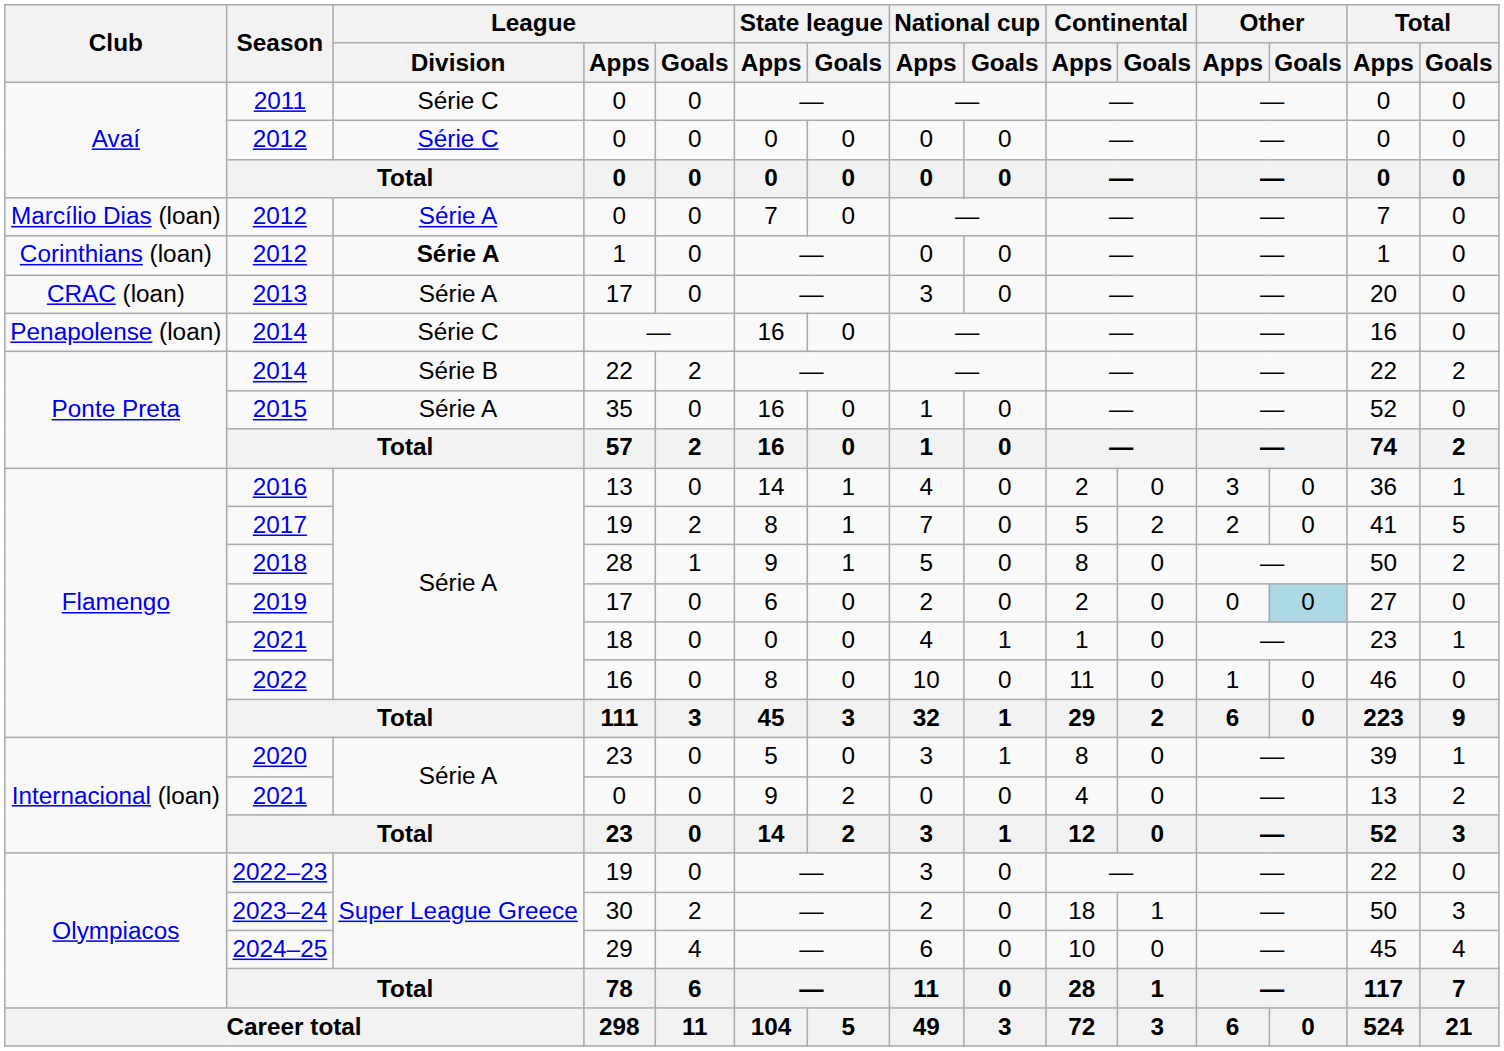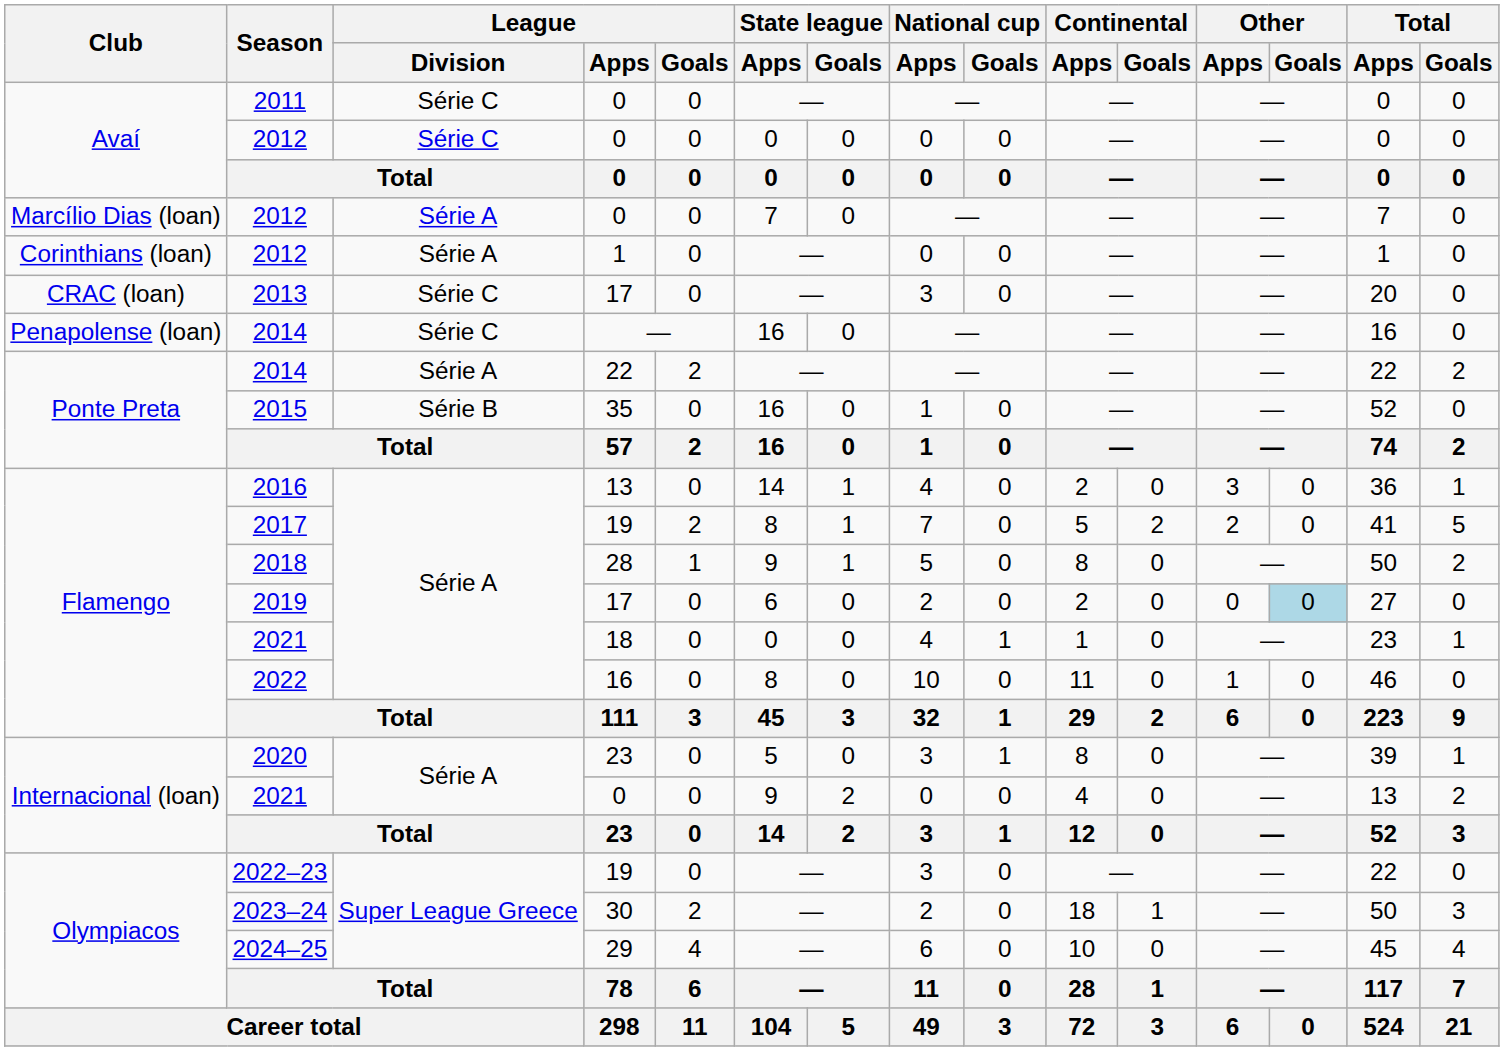 <table class="wikitable" style="text-align:center">
 <tr>
 <th rowspan="2">Club</th>
 <th rowspan="2">Season</th>
 <th colspan="3">League</th>
 <th colspan="2">State league</th>
 <th colspan="2">National cup</th>
 <th colspan="2">Continental</th>
 <th colspan="2">Other</th>
 <th colspan="2">Total</th>
 </tr>
 <tr>
 <th>Division</th>
 <th>Apps</th>
 <th>Goals</th>
 <th>Apps</th>
 <th>Goals</th>
 <th>Apps</th>
 <th>Goals</th>
 <th>Apps</th>
 <th>Goals</th>
 <th>Apps</th>
 <th>Goals</th>
 <th>Apps</th>
 <th>Goals</th>
 </tr>
 <tr>
 <td rowspan="3"><a href='#'>Avaí</a></td>
 <td><a href='#'>2011</a></td>
 <td>Série C</td>
 <td>0</td>
 <td>0</td>
 <td colspan="2">—</td>
 <td colspan="2">—</td>
 <td colspan="2">—</td>
 <td colspan="2">—</td>
 <td>0</td>
 <td>0</td>
 </tr>
 <tr>
 <td><a href='#'>2012</a></td>
 <td><a href='#'>Série C</a></td>
 <td>0</td>
 <td>0</td>
 <td>0</td>
 <td>0</td>
 <td>0</td>
 <td>0</td>
 <td colspan="2">—</td>
 <td colspan="2">—</td>
 <td>0</td>
 <td>0</td>
 </tr>
 <tr>
 <th colspan="2">Total</th>
 <th>0</th>
 <th>0</th>
 <th>0</th>
 <th>0</th>
 <th>0</th>
 <th>0</th>
 <th colspan="2">—</th>
 <th colspan="2">—</th>
 <th>0</th>
 <th>0</th>
 </tr>
 <tr>
 <td><a href='#'>Marcílio Dias</a> (loan)</td>
 <td><a href='#'>2012</a></td>
 <td><a href='#'>Série A</a></td>
 <td>0</td>
 <td>0</td>
 <td>7</td>
 <td>0</td>
 <td colspan="2">—</td>
 <td colspan="2">—</td>
 <td colspan="2">—</td>
 <td>7</td>
 <td>0</td>
 </tr>
 <tr>
 <td><a href='#'>Corinthians</a> (loan)</td>
 <td><a href='#'>2012</a></td>
-<td><strong>Série A</strong></td>
+<td>Série A</td>
 <td>1</td>
 <td>0</td>
 <td colspan="2">—</td>
 <td>0</td>
 <td>0</td>
 <td colspan="2">—</td>
 <td colspan="2">—</td>
 <td>1</td>
 <td>0</td>
 </tr>
 <tr>
 <td><a href='#'>CRAC</a> (loan)</td>
 <td><a href='#'>2013</a></td>
-<td>Série A</td>
+<td>Série C</td>
 <td>17</td>
 <td>0</td>
 <td colspan="2">—</td>
 <td>3</td>
 <td>0</td>
 <td colspan="2">—</td>
 <td colspan="2">—</td>
 <td>20</td>
 <td>0</td>
 </tr>
 <tr>
 <td><a href='#'>Penapolense</a> (loan)</td>
 <td><a href='#'>2014</a></td>
 <td>Série C</td>
 <td colspan="2">—</td>
 <td>16</td>
 <td>0</td>
 <td colspan="2">—</td>
 <td colspan="2">—</td>
 <td colspan="2">—</td>
 <td>16</td>
 <td>0</td>
 </tr>
 <tr>
 <td rowspan="3"><a href='#'>Ponte Preta</a></td>
 <td><a href='#'>2014</a></td>
-<td>Série B</td>
+<td>Série A</td>
 <td>22</td>
 <td>2</td>
 <td colspan="2">—</td>
 <td colspan="2">—</td>
 <td colspan="2">—</td>
 <td colspan="2">—</td>
 <td>22</td>
 <td>2</td>
 </tr>
 <tr>
 <td><a href='#'>2015</a></td>
-<td>Série A</td>
+<td>Série B</td>
 <td>35</td>
 <td>0</td>
 <td>16</td>
 <td>0</td>
 <td>1</td>
 <td>0</td>
 <td colspan="2">—</td>
 <td colspan="2">—</td>
 <td>52</td>
 <td>0</td>
 </tr>
 <tr>
 <th colspan="2">Total</th>
 <th>57</th>
 <th>2</th>
 <th>16</th>
 <th>0</th>
 <th>1</th>
 <th>0</th>
 <th colspan="2">—</th>
 <th colspan="2">—</th>
 <th>74</th>
 <th>2</th>
 </tr>
 <tr>
 <td rowspan="7"><a href='#'>Flamengo</a></td>
 <td><a href='#'>2016</a></td>
 <td rowspan="6">Série A</td>
 <td>13</td>
 <td>0</td>
 <td>14</td>
 <td>1</td>
 <td>4</td>
 <td>0</td>
 <td>2</td>
 <td>0</td>
 <td>3</td>
 <td>0</td>
 <td>36</td>
 <td>1</td>
 </tr>
 <tr>
 <td><a href='#'>2017</a></td>
 <td>19</td>
 <td>2</td>
 <td>8</td>
 <td>1</td>
 <td>7</td>
 <td>0</td>
 <td>5</td>
 <td>2</td>
 <td>2</td>
 <td>0</td>
 <td>41</td>
 <td>5</td>
 </tr>
 <tr>
 <td><a href='#'>2018</a></td>
 <td>28</td>
 <td>1</td>
 <td>9</td>
 <td>1</td>
 <td>5</td>
 <td>0</td>
 <td>8</td>
 <td>0</td>
 <td colspan="2">—</td>
 <td>50</td>
 <td>2</td>
 </tr>
 <tr>
 <td><a href='#'>2019</a></td>
 <td>17</td>
 <td>0</td>
 <td>6</td>
 <td>0</td>
 <td>2</td>
 <td>0</td>
 <td>2</td>
 <td>0</td>
 <td>0</td>
 <td style="background: lightblue;">0</td>
 <td>27</td>
 <td>0</td>
 </tr>
 <tr>
 <td><a href='#'>2021</a></td>
 <td>18</td>
 <td>0</td>
 <td>0</td>
 <td>0</td>
 <td>4</td>
 <td>1</td>
 <td>1</td>
 <td>0</td>
 <td colspan="2">—</td>
 <td>23</td>
 <td>1</td>
 </tr>
 <tr>
 <td><a href='#'>2022</a></td>
 <td>16</td>
 <td>0</td>
 <td>8</td>
 <td>0</td>
 <td>10</td>
 <td>0</td>
 <td>11</td>
 <td>0</td>
 <td>1</td>
 <td>0</td>
 <td>46</td>
 <td>0</td>
 </tr>
 <tr>
 <th colspan="2">Total</th>
 <th>111</th>
 <th>3</th>
 <th>45</th>
 <th>3</th>
 <th>32</th>
 <th>1</th>
 <th>29</th>
 <th>2</th>
 <th>6</th>
 <th>0</th>
 <th>223</th>
 <th>9</th>
 </tr>
 <tr>
 <td rowspan="3"><a href='#'>Internacional</a> (loan)</td>
 <td><a href='#'>2020</a></td>
 <td rowspan="2">Série A</td>
 <td>23</td>
 <td>0</td>
 <td>5</td>
 <td>0</td>
 <td>3</td>
 <td>1</td>
 <td>8</td>
 <td>0</td>
 <td colspan="2">—</td>
 <td>39</td>
 <td>1</td>
 </tr>
 <tr>
 <td><a href='#'>2021</a></td>
 <td>0</td>
 <td>0</td>
 <td>9</td>
 <td>2</td>
 <td>0</td>
 <td>0</td>
 <td>4</td>
 <td>0</td>
 <td colspan="2">—</td>
 <td>13</td>
 <td>2</td>
 </tr>
 <tr>
 <th colspan="2">Total</th>
 <th>23</th>
 <th>0</th>
 <th>14</th>
 <th>2</th>
 <th>3</th>
 <th>1</th>
 <th>12</th>
 <th>0</th>
 <th colspan="2">—</th>
 <th>52</th>
 <th>3</th>
 </tr>
 <tr>
 <td rowspan="4"><a href='#'>Olympiacos</a></td>
 <td><a href='#'>2022–23</a></td>
 <td rowspan="3"><a href='#'>Super League Greece</a></td>
 <td>19</td>
 <td>0</td>
 <td colspan="2">—</td>
 <td>3</td>
 <td>0</td>
 <td colspan="2">—</td>
 <td colspan="2">—</td>
 <td>22</td>
 <td>0</td>
 </tr>
 <tr>
 <td><a href='#'>2023–24</a></td>
 <td>30</td>
 <td>2</td>
 <td colspan="2">—</td>
 <td>2</td>
 <td>0</td>
 <td>18</td>
 <td>1</td>
 <td colspan="2">—</td>
 <td>50</td>
 <td>3</td>
 </tr>
 <tr>
 <td><a href='#'>2024–25</a></td>
 <td>29</td>
 <td>4</td>
 <td colspan="2">—</td>
 <td>6</td>
 <td>0</td>
 <td>10</td>
 <td>0</td>
 <td colspan="2">—</td>
 <td>45</td>
 <td>4</td>
 </tr>
 <tr>
 <th colspan="2">Total</th>
 <th>78</th>
 <th>6</th>
 <th colspan="2">—</th>
 <th>11</th>
 <th>0</th>
 <th>28</th>
 <th>1</th>
 <th colspan="2">—</th>
 <th>117</th>
 <th>7</th>
 </tr>
 <tr>
 <th colspan="3">Career total</th>
 <th>298</th>
 <th>11</th>
 <th>104</th>
 <th>5</th>
 <th>49</th>
 <th>3</th>
 <th>72</th>
 <th>3</th>
 <th>6</th>
 <th>0</th>
 <th>524</th>
 <th>21</th>
 </tr>
 </table>
